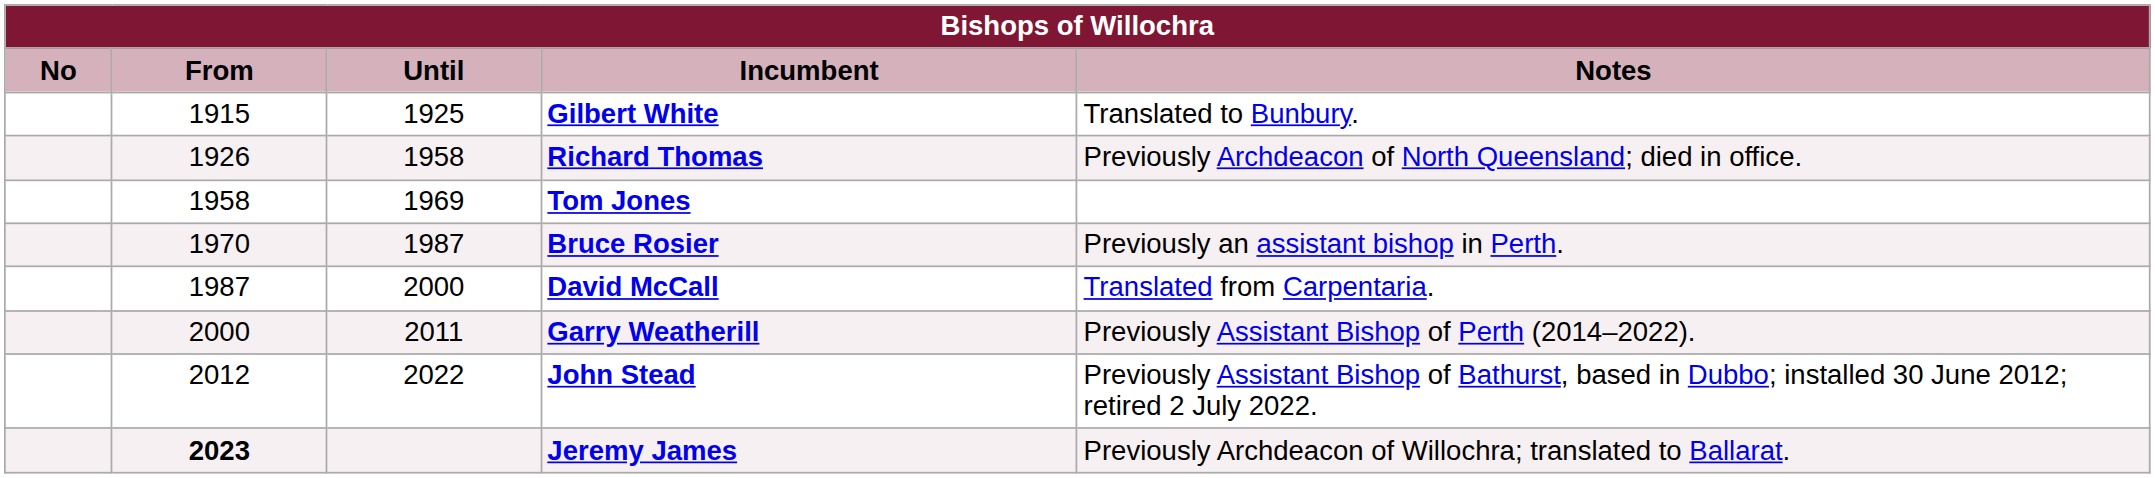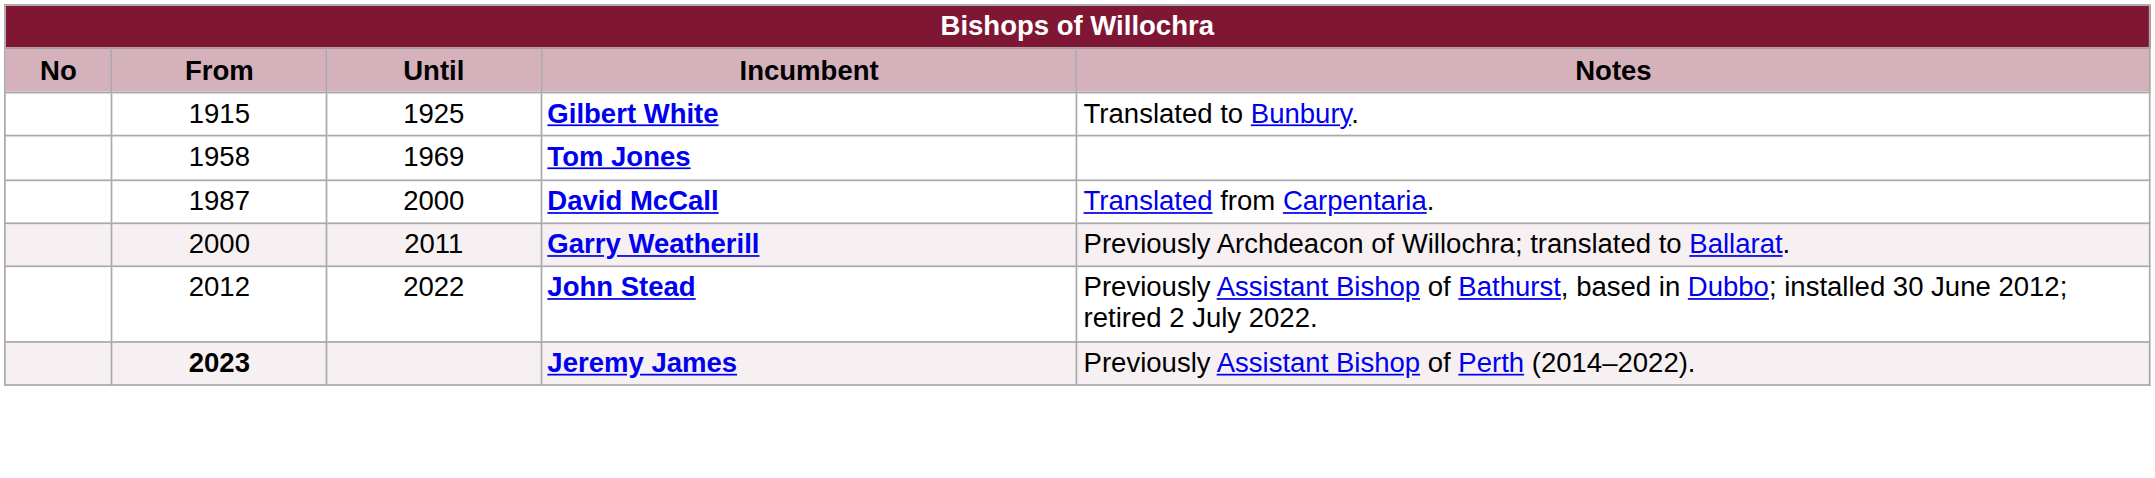 <table class="wikitable">
 <tr>
 <th colspan="5" style="background-color: #7F1734; color: white;">Bishops of Willochra</th>
 </tr>
 <tr>
 <th style="background-color: #D4B1BB; width: 5%;">No</th>
 <th style="background-color: #D4B1BB; width: 10%;">From</th>
 <th style="background-color: #D4B1BB; width: 10%;">Until</th>
 <th style="background-color: #D4B1BB; width: 25%;">Incumbent</th>
 <th style="background-color: #D4B1BB; width: 50%;">Notes</th>
 </tr>
 <tr valign="top" style="background-color: white;">
 <td style="text-align: center;"></td>
 <td style="text-align: center;">1915</td>
 <td style="text-align: center;">1925</td>
 <td><strong><a href='#'>Gilbert White</a></strong></td>
 <td>Translated to <a href='#'>Bunbury</a>.</td>
 </tr>
-<tr valign="top" style="background-color: #F7F0F2;">
-<td style="text-align: center;"></td>
-<td style="text-align: center;">1926</td>
-<td style="text-align: center;">1958</td>
-<td><strong><a href='#'>Richard Thomas</a></strong></td>
-<td>Previously <a href='#'>Archdeacon</a> of <a href='#'>North Queensland</a>; died in office.</td>
-</tr>
 <tr valign="top" style="background-color: white;">
 <td style="text-align: center;"></td>
 <td style="text-align: center;">1958</td>
 <td style="text-align: center;">1969</td>
 <td><strong><a href='#'>Tom Jones</a></strong></td>
 <td></td>
-</tr>
-<tr valign="top" style="background-color: #F7F0F2;">
-<td style="text-align: center;"></td>
-<td style="text-align: center;">1970</td>
-<td style="text-align: center;">1987</td>
-<td><strong><a href='#'>Bruce Rosier</a></strong> </td>
-<td>Previously an <a href='#'>assistant bishop</a> in <a href='#'>Perth</a>.</td>
 </tr>
 <tr valign="top" style="background-color: white;">
 <td style="text-align: center;"></td>
 <td style="text-align: center;">1987</td>
 <td style="text-align: center;">2000</td>
 <td><strong><a href='#'>David McCall</a></strong></td>
 <td><a href='#'>Translated</a> from <a href='#'>Carpentaria</a>.</td>
 </tr>
 <tr valign="top" style="background-color: #F7F0F2;">
 <td style="text-align: center;"></td>
 <td style="text-align: center;">2000</td>
 <td style="text-align: center;">2011</td>
 <td><strong><a href='#'>Garry Weatherill</a></strong></td>
-<td>Previously <a href='#'>Assistant Bishop</a> of <a href='#'>Perth</a> (2014–2022).</td>
+<td>Previously Archdeacon of Willochra; translated to <a href='#'>Ballarat</a>.</td>
 </tr>
 <tr valign="top" style="background-color: white;">
 <td style="text-align: center;"></td>
 <td style="text-align: center;">2012</td>
 <td style="text-align: center;">2022</td>
 <td><strong><a href='#'>John Stead</a></strong></td>
 <td>Previously <a href='#'>Assistant Bishop</a> of <a href='#'>Bathurst</a>, based in <a href='#'>Dubbo</a>; installed 30 June 2012; retired 2 July 2022.</td>
 </tr>
 <tr valign="top" style="background-color: #F7F0F2;">
 <td style="text-align: center;"><em></em></td>
 <td style="text-align: center;"><strong>2023</strong></td>
 <td style="text-align: center;"></td>
 <td><strong><a href='#'>Jeremy James</a></strong></td>
-<td>Previously Archdeacon of Willochra; translated to <a href='#'>Ballarat</a>.</td>
+<td>Previously <a href='#'>Assistant Bishop</a> of <a href='#'>Perth</a> (2014–2022).</td>
 </tr>
 </table>
